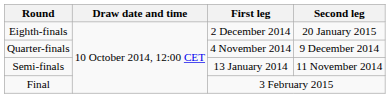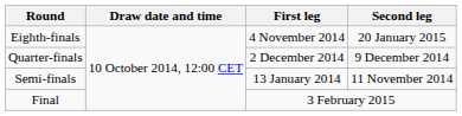 <table class="wikitable" style="text-align:center">
 <tr>
 <th>Round</th>
 <th>Draw date and time</th>
 <th>First leg</th>
 <th>Second leg</th>
 </tr>
 <tr>
 <td>Eighth-finals</td>
 <td rowspan=4>10 October 2014, 12:00 <a href='#'>CET</a></td>
-<td>2 December 2014</td>
+<td>4 November 2014</td>
 <td>20 January 2015</td>
 </tr>
 <tr>
 <td>Quarter-finals</td>
-<td>4 November 2014</td>
+<td>2 December 2014</td>
 <td>9 December 2014</td>
 </tr>
 <tr>
 <td>Semi-finals</td>
 <td>13 January 2014</td>
 <td>11 November 2014</td>
 </tr>
 <tr>
 <td>Final</td>
 <td colspan=2>3 February 2015</td>
 </tr>
 </table>
